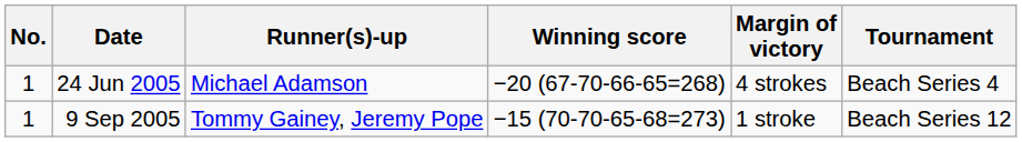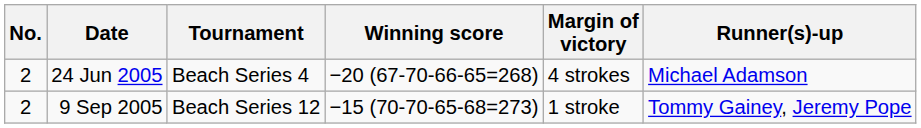 <table class="wikitable" style="font-size:95%;">
 <tr>
 <th>No.</th>
 <th>Date</th>
-<th>Runner(s)-up</th>
+<th>Tournament</th>
 <th>Winning score</th>
 <th>Margin of<br>victory</th>
-<th>Tournament</th>
+<th>Runner(s)-up</th>
 </tr>
 <tr>
-<td align=center>1</td>
+<td align=center>2</td>
 <td align=right>24 Jun <a href='#'>2005</a></td>
-<td> <a href='#'>Michael Adamson</a></td>
+<td>Beach Series 4</td>
 <td>−20 (67-70-66-65=268)</td>
 <td>4 strokes</td>
-<td>Beach Series 4</td>
+<td> <a href='#'>Michael Adamson</a></td>
 </tr>
 <tr>
-<td align=center>1</td>
+<td align=center>2</td>
 <td align=right>9 Sep 2005</td>
-<td> <a href='#'>Tommy Gainey</a>,  <a href='#'>Jeremy Pope</a></td>
+<td>Beach Series 12</td>
 <td>−15 (70-70-65-68=273)</td>
 <td>1 stroke</td>
-<td>Beach Series 12</td>
+<td> <a href='#'>Tommy Gainey</a>,  <a href='#'>Jeremy Pope</a></td>
 </tr>
 </table>
